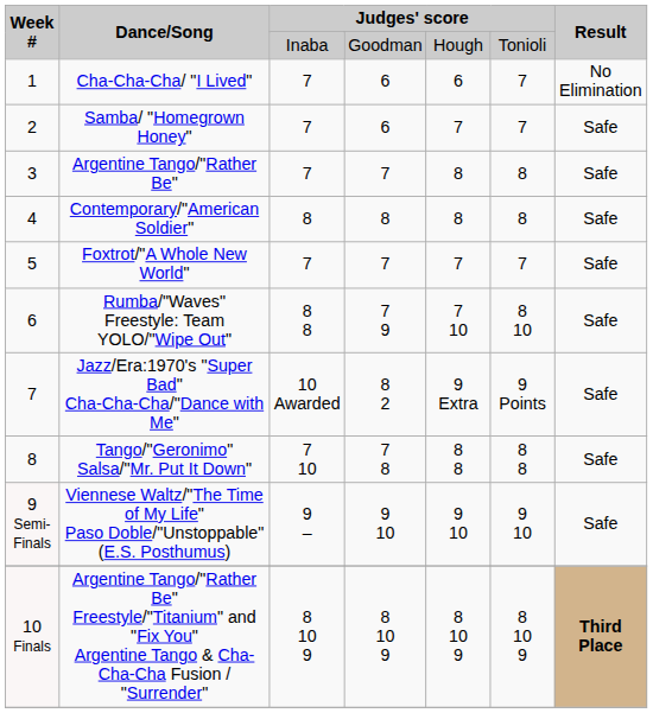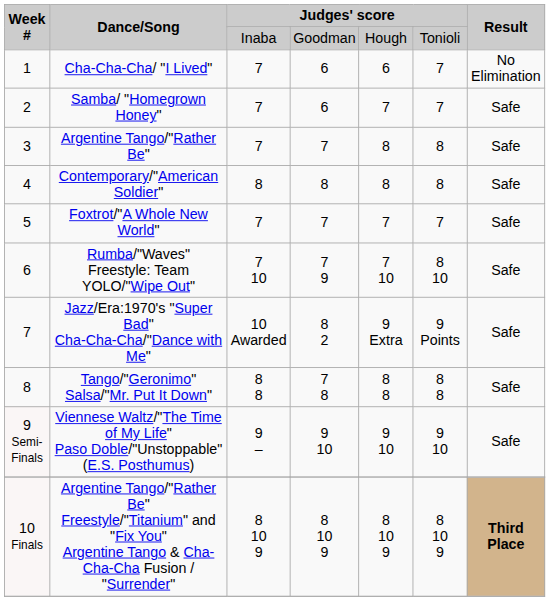 <table class="wikitable" style="text-align:center">
 <tr>
 <th rowspan="2" style="background:#ccc;">Week #</th>
 <th rowspan="2" style="background:#ccc;">Dance/Song</th>
 <th colspan="4" style="background:#ccc;">Judges' score</th>
 <th rowspan="2" style="background:#ccc;">Result</th>
 </tr>
 <tr style="background:#ccc;">
 <td style="width:10%;">Inaba</td>
 <td style="width:10%;">Goodman</td>
 <td style="width:10%;">Hough</td>
 <td style="width:10%;">Tonioli</td>
 </tr>
 <tr>
 <td>1</td>
 <td><a href='#'>Cha-Cha-Cha</a>/ "<a href='#'>I Lived</a>"</td>
 <td>7</td>
 <td>6</td>
 <td>6</td>
 <td>7</td>
 <td>No Elimination</td>
 </tr>
 <tr>
 <td>2</td>
 <td><a href='#'>Samba</a>/ "<a href='#'>Homegrown Honey</a>"</td>
 <td>7</td>
 <td>6</td>
 <td>7</td>
 <td>7</td>
 <td>Safe</td>
 </tr>
 <tr>
 <td>3</td>
 <td><a href='#'>Argentine Tango</a>/"<a href='#'>Rather Be</a>"</td>
 <td>7</td>
 <td>7</td>
 <td>8</td>
 <td>8</td>
 <td>Safe</td>
 </tr>
 <tr>
 <td>4</td>
 <td><a href='#'>Contemporary</a>/"<a href='#'>American Soldier</a>"</td>
 <td>8</td>
 <td>8</td>
 <td>8</td>
 <td>8</td>
 <td>Safe</td>
 </tr>
 <tr>
 <td>5</td>
 <td><a href='#'>Foxtrot</a>/"<a href='#'>A Whole New World</a>"</td>
 <td>7</td>
 <td>7</td>
 <td>7</td>
 <td>7</td>
 <td>Safe</td>
 </tr>
 <tr>
 <td>6</td>
 <td><a href='#'>Rumba</a>/"Waves" <br>Freestyle: Team YOLO/"<a href='#'>Wipe Out</a>"</td>
-<td>8 <br>8</td>
+<td>7 <br>10</td>
 <td>7 <br>9</td>
 <td>7 <br>10</td>
 <td>8 <br>10</td>
 <td>Safe</td>
 </tr>
 <tr>
 <td>7</td>
 <td><a href='#'>Jazz</a>/Era:1970's "<a href='#'>Super Bad</a>"<br> <a href='#'>Cha-Cha-Cha</a>/"<a href='#'>Dance with Me</a>"</td>
 <td>10<br>Awarded</td>
 <td>8 <br>2</td>
 <td>9<br>Extra</td>
 <td>9<br>Points</td>
 <td>Safe</td>
 </tr>
 <tr>
 <td>8</td>
 <td><a href='#'>Tango</a>/"<a href='#'>Geronimo</a>" <br> <a href='#'>Salsa</a>/"<a href='#'>Mr. Put It Down</a>"</td>
-<td>7 <br>10</td>
+<td>8 <br>8</td>
 <td>7 <br>8</td>
 <td>8 <br>8</td>
 <td>8<br>8</td>
 <td>Safe</td>
 </tr>
 <tr>
 <td style="text-align: center; background:#faf6f6;">9<br><small>Semi-Finals</small></td>
 <td><a href='#'>Viennese Waltz</a>/"<a href='#'>The Time of My Life</a>"  <br> <a href='#'>Paso Doble</a>/"Unstoppable" (<a href='#'>E.S. Posthumus</a>)</td>
 <td>9 <br> –</td>
 <td>9 <br>10</td>
 <td>9 <br>10</td>
 <td>9 <br>10</td>
 <td>Safe</td>
 </tr>
 <tr>
 </tr>
 <tr>
 <td style="text-align: center; background:#faf6f6;">10<br><small>Finals</small></td>
 <td><a href='#'>Argentine Tango</a>/"<a href='#'>Rather Be</a>" <br> <a href='#'>Freestyle</a>/"<a href='#'>Titanium</a>" and "<a href='#'>Fix You</a>"<br> <a href='#'>Argentine Tango</a> & <a href='#'>Cha-Cha-Cha</a> Fusion / "<a href='#'>Surrender</a>"</td>
 <td>8 <br>10  <br> 9</td>
 <td>8 <br>10  <br> 9</td>
 <td>8 <br>10  <br> 9</td>
 <td>8 <br>10  <br> 9</td>
 <td style="text-align: center; background:tan"><strong>Third Place</strong></td>
 </tr>
 <tr>
 </tr>
 </table>
